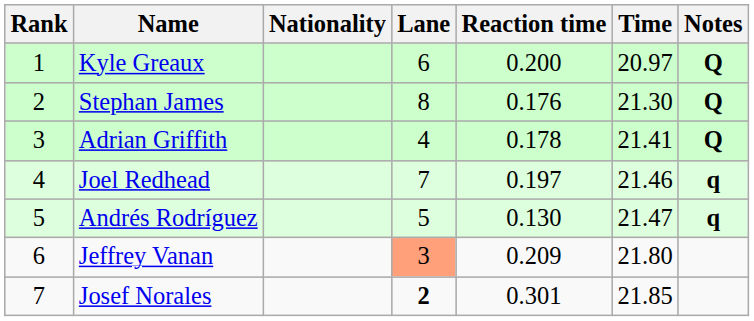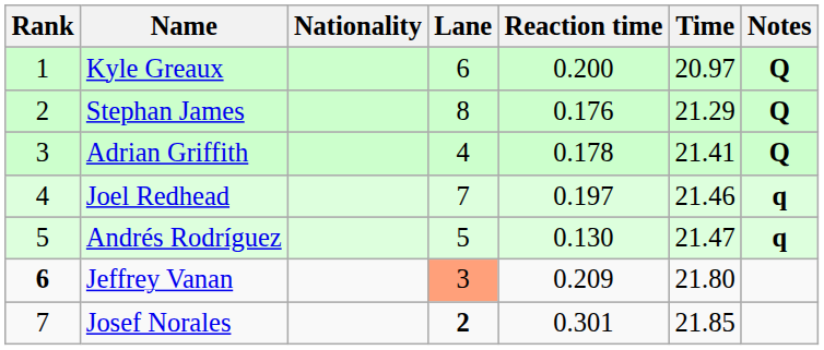 <table class="wikitable sortable" style="text-align:center">
 <tr>
 <th>Rank</th>
 <th>Name</th>
 <th>Nationality</th>
 <th>Lane</th>
 <th>Reaction time</th>
 <th>Time</th>
 <th>Notes</th>
 </tr>
 <tr bgcolor=ccffcc>
 <td>1</td>
 <td align=left><a href='#'>Kyle Greaux</a></td>
 <td align=left></td>
 <td>6</td>
 <td>0.200</td>
 <td>20.97</td>
 <td><strong>Q</strong></td>
 </tr>
 <tr bgcolor=ccffcc>
 <td>2</td>
 <td align=left><a href='#'>Stephan James</a></td>
 <td align=left></td>
 <td>8</td>
 <td>0.176</td>
-<td>21.30</td>
+<td>21.29</td>
 <td><strong>Q</strong></td>
 </tr>
 <tr bgcolor=ccffcc>
 <td>3</td>
 <td align=left><a href='#'>Adrian Griffith</a></td>
 <td align=left></td>
 <td>4</td>
 <td>0.178</td>
 <td>21.41</td>
 <td><strong>Q</strong></td>
 </tr>
 <tr bgcolor=ddffdd>
 <td>4</td>
 <td align=left><a href='#'>Joel Redhead</a></td>
 <td align=left></td>
 <td>7</td>
 <td>0.197</td>
 <td>21.46</td>
 <td><strong>q</strong></td>
 </tr>
 <tr bgcolor=ddffdd>
 <td>5</td>
 <td align=left><a href='#'>Andrés Rodríguez</a></td>
 <td align=left></td>
 <td>5</td>
 <td>0.130</td>
 <td>21.47</td>
 <td><strong>q</strong></td>
 </tr>
 <tr>
-<td>6</td>
+<td><strong>6</strong></td>
 <td align=left><a href='#'>Jeffrey Vanan</a></td>
 <td align=left></td>
 <td style="background: lightsalmon;">3</td>
 <td>0.209</td>
 <td>21.80</td>
 <td></td>
 </tr>
 <tr>
 <td>7</td>
 <td align=left><a href='#'>Josef Norales</a></td>
 <td align=left></td>
 <td><strong>2</strong></td>
 <td>0.301</td>
 <td>21.85</td>
 <td></td>
 </tr>
 </table>
